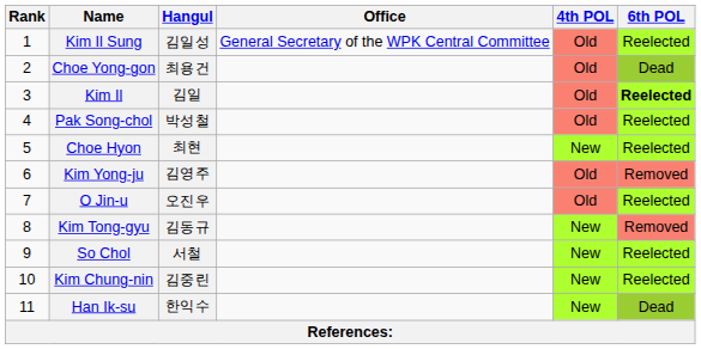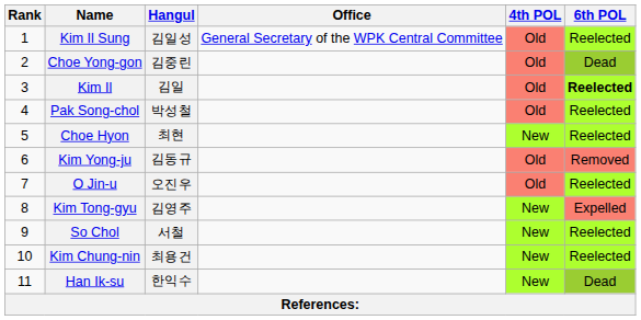 <table class="wikitable sortable">
 <tr>
 <th>Rank</th>
 <th>Name</th>
 <th><a href='#'>Hangul</a></th>
 <th>Office</th>
 <th><a href='#'>4th POL</a></th>
 <th><a href='#'>6th POL</a></th>
 </tr>
 <tr>
 <td align="center">1</td>
 <th align="center" scope="row" style="font-weight:normal;"><a href='#'>Kim Il Sung</a></th>
 <th align="center" scope="row" style="font-weight:normal;">김일성</th>
 <td><a href='#'>General Secretary</a> of the <a href='#'>WPK Central Committee</a></td>
 <td style="background: Salmon" align="center">Old</td>
 <td align="center" style="background: GreenYellow">Reelected</td>
 </tr>
 <tr>
 <td align="center">2</td>
 <th align="center" scope="row" style="font-weight:normal;"><a href='#'>Choe Yong-gon</a></th>
-<th align="center" scope="row" style="font-weight:normal;">최용건</th>
+<th align="center" scope="row" style="font-weight:normal;">김중린</th>
 <td></td>
 <td style="background: Salmon" align="center">Old</td>
 <td data-sort-value="1" align="center" style="background: YellowGreen">Dead</td>
 </tr>
 <tr>
 <td align="center">3</td>
 <th align="center" scope="row" style="font-weight:normal;"><a href='#'>Kim Il</a></th>
 <th align="center" scope="row" style="font-weight:normal;">김일</th>
 <td></td>
 <td style="background: Salmon" align="center">Old</td>
 <td align="center" style="background: GreenYellow"><strong>Reelected</strong></td>
 </tr>
 <tr>
 <td align="center">4</td>
 <th align="center" scope="row" style="font-weight:normal;"><a href='#'>Pak Song-chol</a></th>
 <th align="center" scope="row" style="font-weight:normal;">박성철</th>
 <td></td>
 <td style="background: Salmon" align="center">Old</td>
 <td align="center" style="background: GreenYellow">Reelected</td>
 </tr>
 <tr>
 <td align="center">5</td>
 <th align="center" scope="row" style="font-weight:normal;"><a href='#'>Choe Hyon</a></th>
 <th align="center" scope="row" style="font-weight:normal;">최현</th>
 <td></td>
 <td align="center" style="background: GreenYellow">New</td>
 <td align="center" style="background: GreenYellow">Reelected</td>
 </tr>
 <tr>
 <td align="center">6</td>
 <th align="center" scope="row" style="font-weight:normal;"><a href='#'>Kim Yong-ju</a></th>
-<th align="center" scope="row" style="font-weight:normal;">김영주</th>
+<th align="center" scope="row" style="font-weight:normal;">김동규</th>
 <td></td>
 <td style="background: Salmon" align="center">Old</td>
 <td style="background: Salmon" align="center">Removed</td>
 </tr>
 <tr>
 <td align="center">7</td>
 <th align="center" scope="row" style="font-weight:normal;"><a href='#'>O Jin-u</a></th>
 <th align="center" scope="row" style="font-weight:normal;">오진우</th>
 <td></td>
 <td style="background: Salmon" align="center">Old</td>
 <td align="center" style="background: GreenYellow">Reelected</td>
 </tr>
 <tr>
 <td align="center">8</td>
 <th align="center" scope="row" style="font-weight:normal;"><a href='#'>Kim Tong-gyu</a></th>
-<th align="center" scope="row" style="font-weight:normal;">김동규</th>
+<th align="center" scope="row" style="font-weight:normal;">김영주</th>
 <td></td>
 <td align="center" style="background: GreenYellow">New</td>
-<td style="background: Salmon" align="center">Removed</td>
+<td style="background: Salmon" align="center">Expelled</td>
 </tr>
 <tr>
 <td align="center">9</td>
 <th align="center" scope="row" style="font-weight:normal;"><a href='#'>So Chol</a></th>
 <th align="center" scope="row" style="font-weight:normal;">서철</th>
 <td></td>
 <td align="center" style="background: GreenYellow">New</td>
 <td align="center" style="background: GreenYellow">Reelected</td>
 </tr>
 <tr>
 <td align="center">10</td>
 <th align="center" scope="row" style="font-weight:normal;"><a href='#'>Kim Chung-nin</a></th>
-<th align="center" scope="row" style="font-weight:normal;">김중린</th>
+<th align="center" scope="row" style="font-weight:normal;">최용건</th>
 <td></td>
 <td align="center" style="background: GreenYellow">New</td>
 <td align="center" style="background: GreenYellow">Reelected</td>
 </tr>
 <tr>
 <td align="center">11</td>
 <th align="center" scope="row" style="font-weight:normal;"><a href='#'>Han Ik-su</a></th>
 <th align="center" scope="row" style="font-weight:normal;">한익수</th>
 <td></td>
 <td align="center" style="background: GreenYellow">New</td>
 <td data-sort-value="1" align="center" style="background: YellowGreen">Dead</td>
 </tr>
 <tr>
 <th colspan="6" unsortable><strong>References:</strong><br></th>
 </tr>
 </table>
